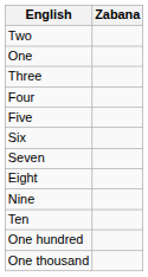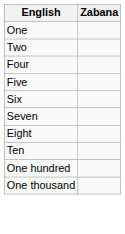 <table class="wikitable sortable">
 <tr>
 <th>English</th>
 <th>Zabana</th>
 </tr>
 <tr>
-<td>Two</td>
-<td></td>
-</tr>
-<tr>
 <td>One</td>
 <td></td>
 </tr>
 <tr>
-<td>Three</td>
+<td>Two</td>
 <td></td>
 </tr>
 <tr>
 <td>Four</td>
 <td></td>
 </tr>
 <tr>
 <td>Five</td>
 <td></td>
 </tr>
 <tr>
 <td>Six</td>
 <td></td>
 </tr>
 <tr>
 <td>Seven</td>
 <td></td>
 </tr>
 <tr>
 <td>Eight</td>
 <td></td>
 </tr>
 <tr>
-<td>Nine</td>
-<td></td>
-</tr>
-<tr>
 <td>Ten</td>
 <td></td>
 </tr>
 <tr>
 <td>One hundred</td>
 <td></td>
 </tr>
 <tr>
 <td>One thousand</td>
 <td></td>
 </tr>
 </table>
